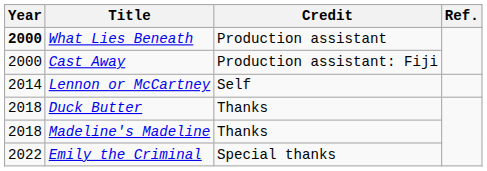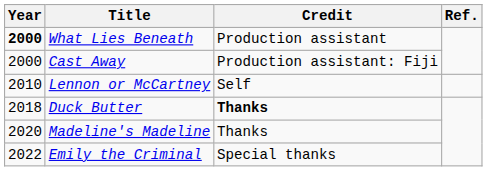 <table class="wikitable">
 <tr>
 <th>Year</th>
 <th>Title</th>
 <th>Credit</th>
 <th>Ref.</th>
 </tr>
 <tr>
 <td><strong>2000</strong></td>
 <td><a href='#'><em>What Lies Beneath</em></a></td>
 <td>Production assistant</td>
 <td rowspan="2"></td>
 </tr>
 <tr>
 <td>2000</td>
 <td><a href='#'><em>Cast Away</em></a></td>
 <td>Production assistant: Fiji</td>
 </tr>
 <tr>
-<td>2014</td>
+<td>2010</td>
 <td><a href='#'><em>Lennon or McCartney</em></a></td>
 <td>Self</td>
 <td></td>
 </tr>
 <tr>
 <td>2018</td>
 <td><a href='#'><em>Duck Butter</em></a></td>
-<td>Thanks</td>
+<td><strong>Thanks</strong></td>
 <td rowspan="3"></td>
 </tr>
 <tr>
-<td>2018</td>
+<td>2020</td>
 <td><a href='#'><em>Madeline's Madeline</em></a></td>
 <td>Thanks</td>
 </tr>
 <tr>
 <td>2022</td>
 <td><a href='#'><em>Emily the Criminal</em></a></td>
 <td>Special thanks</td>
 </tr>
 </table>
